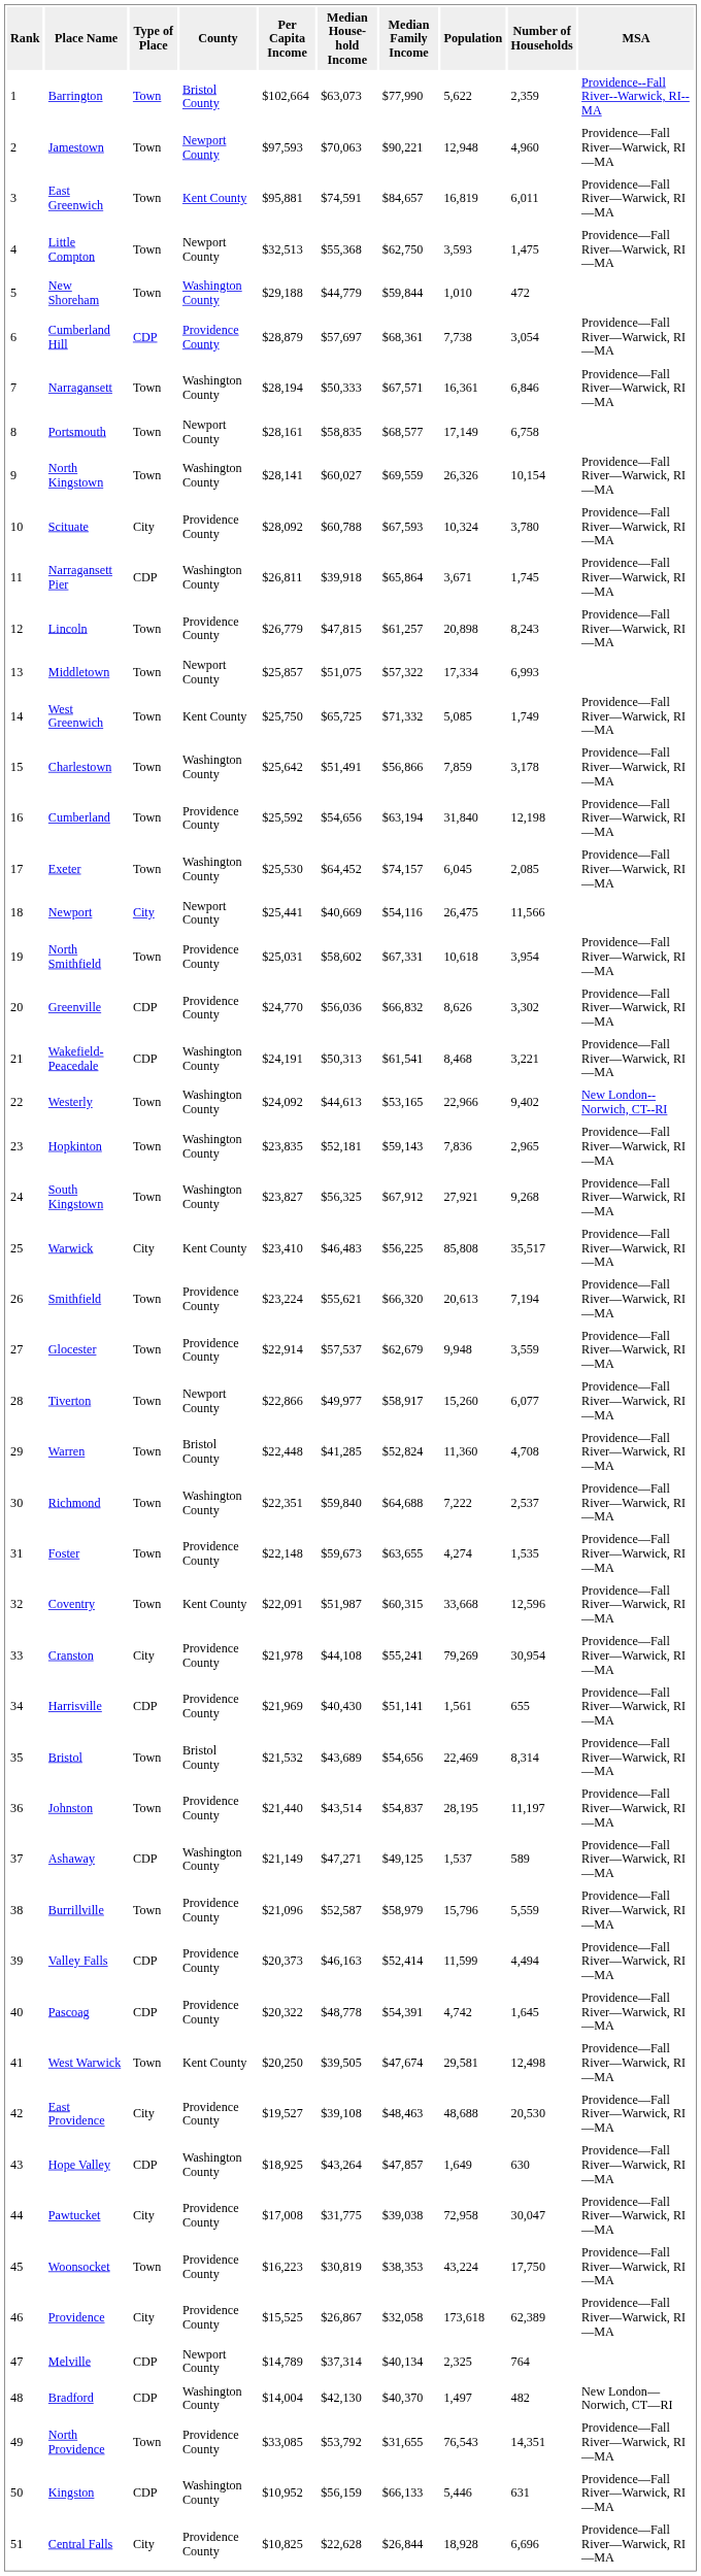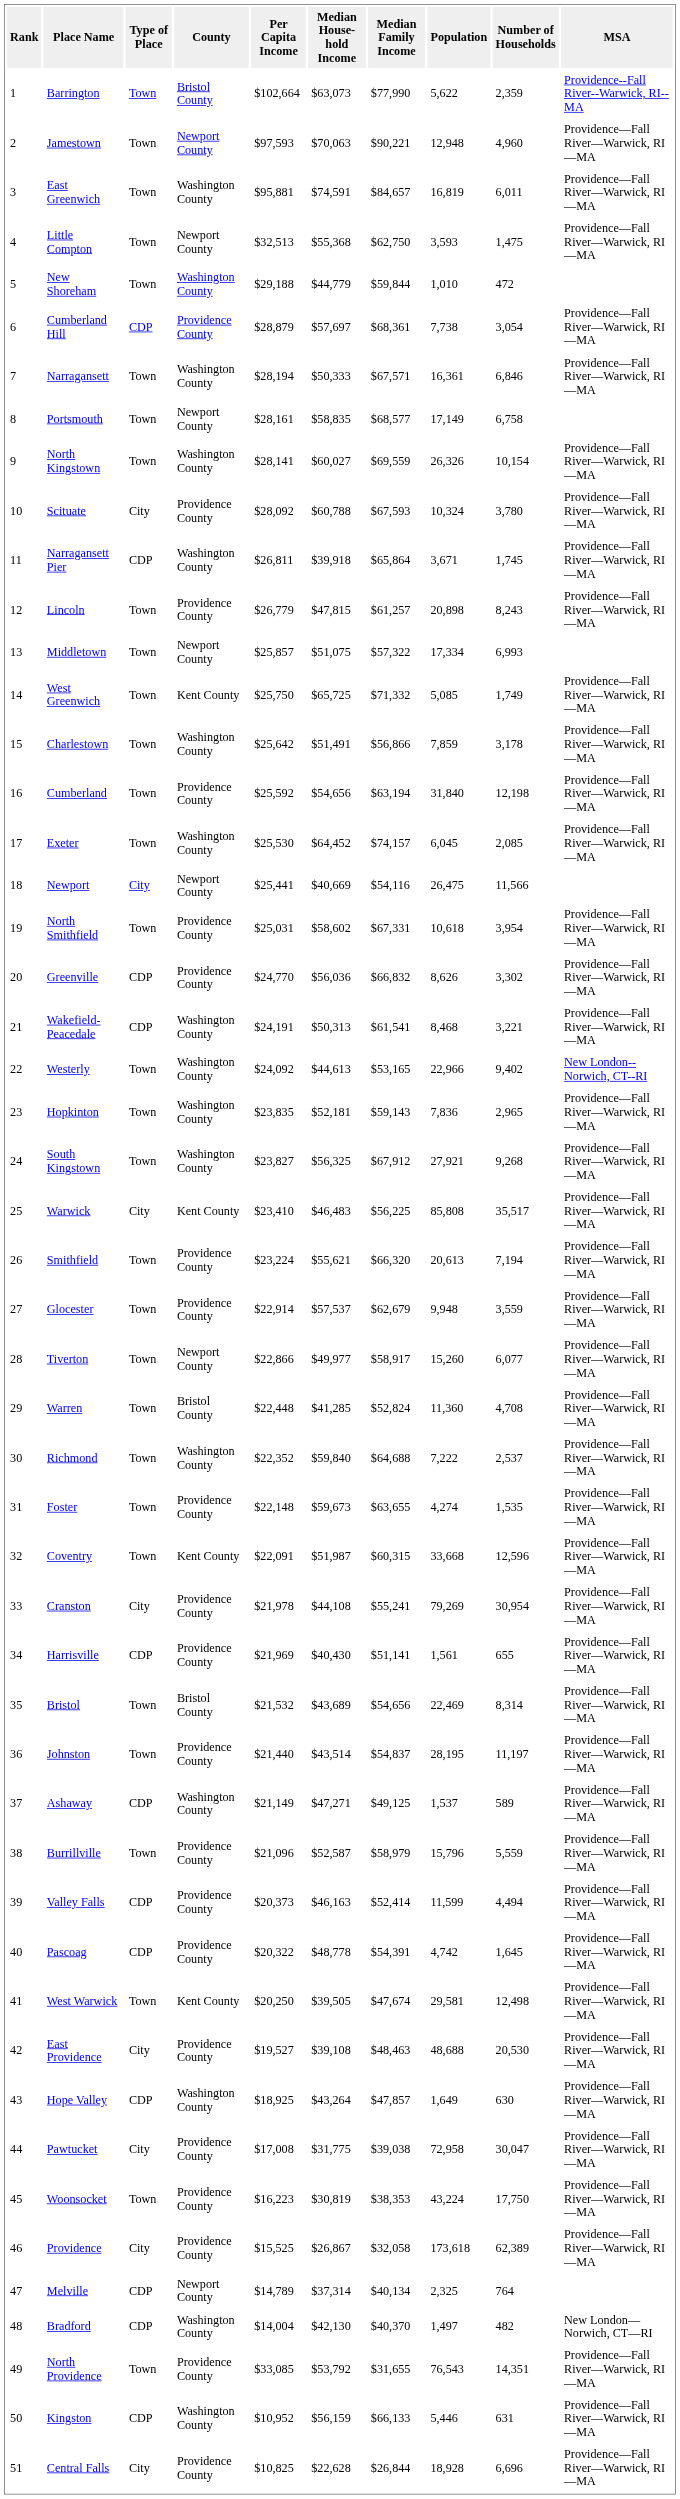 <table class="toccolours" class="wikitable sortable" clear="both" align="center" cellpadding="4" cellspacing="3" style="border: 1px solid #707070;">
 <tr style="background:#efefef;">
 <th>Rank</th>
 <th>Place Name</th>
 <th>Type of Place</th>
 <th>County</th>
 <th>Per Capita<br>Income <br></th>
 <th>Median House-<br>hold Income <br></th>
 <th>Median Family<br>Income <br></th>
 <th>Population</th>
 <th>Number of<br>Households</th>
 <th>MSA</th>
 </tr>
 <tr>
 <td>1</td>
 <td><a href='#'>Barrington</a></td>
 <td><a href='#'>Town</a></td>
 <td><a href='#'>Bristol County</a></td>
 <td>$102,664</td>
 <td>$63,073</td>
 <td>$77,990</td>
 <td>5,622</td>
 <td>2,359</td>
 <td><a href='#'>Providence--Fall River--Warwick, RI--MA</a></td>
 </tr>
 <tr --->
 <td>2</td>
 <td><a href='#'>Jamestown</a></td>
 <td>Town</td>
 <td><a href='#'>Newport County</a></td>
 <td>$97,593</td>
 <td>$70,063</td>
 <td>$90,221</td>
 <td>12,948</td>
 <td>4,960</td>
 <td>Providence—Fall River—Warwick, RI—MA</td>
 </tr>
 <tr --->
 <td>3</td>
 <td><a href='#'>East Greenwich</a></td>
 <td>Town</td>
-<td><a href='#'>Kent County</a></td>
+<td>Washington County</td>
 <td>$95,881</td>
 <td>$74,591</td>
 <td>$84,657</td>
 <td>16,819</td>
 <td>6,011</td>
 <td>Providence—Fall River—Warwick, RI—MA</td>
 </tr>
 <tr --->
 <td>4</td>
 <td><a href='#'>Little Compton</a></td>
 <td>Town</td>
 <td>Newport County</td>
 <td>$32,513</td>
 <td>$55,368</td>
 <td>$62,750</td>
 <td>3,593</td>
 <td>1,475</td>
 <td>Providence—Fall River—Warwick, RI—MA</td>
 </tr>
 <tr --->
 <td>5</td>
 <td><a href='#'>New Shoreham</a></td>
 <td>Town</td>
 <td><a href='#'>Washington County</a></td>
 <td>$29,188</td>
 <td>$44,779</td>
 <td>$59,844</td>
 <td>1,010</td>
 <td>472</td>
 <td></td>
 </tr>
 <tr --->
 <td>6</td>
 <td><a href='#'>Cumberland Hill</a></td>
 <td><a href='#'>CDP</a></td>
 <td><a href='#'>Providence County</a></td>
 <td>$28,879</td>
 <td>$57,697</td>
 <td>$68,361</td>
 <td>7,738</td>
 <td>3,054</td>
 <td>Providence—Fall River—Warwick, RI—MA</td>
 </tr>
 <tr --->
 <td>7</td>
 <td><a href='#'>Narragansett</a></td>
 <td>Town</td>
 <td>Washington County</td>
 <td>$28,194</td>
 <td>$50,333</td>
 <td>$67,571</td>
 <td>16,361</td>
 <td>6,846</td>
 <td>Providence—Fall River—Warwick, RI—MA</td>
 </tr>
 <tr --->
 <td>8</td>
 <td><a href='#'>Portsmouth</a></td>
 <td>Town</td>
 <td>Newport County</td>
 <td>$28,161</td>
 <td>$58,835</td>
 <td>$68,577</td>
 <td>17,149</td>
 <td>6,758</td>
 <td></td>
 </tr>
 <tr --->
 <td>9</td>
 <td><a href='#'>North Kingstown</a></td>
 <td>Town</td>
 <td>Washington County</td>
 <td>$28,141</td>
 <td>$60,027</td>
 <td>$69,559</td>
 <td>26,326</td>
 <td>10,154</td>
 <td>Providence—Fall River—Warwick, RI—MA</td>
 </tr>
 <tr --->
 <td>10</td>
 <td><a href='#'>Scituate</a></td>
 <td>City</td>
 <td>Providence County</td>
 <td>$28,092</td>
 <td>$60,788</td>
 <td>$67,593</td>
 <td>10,324</td>
 <td>3,780</td>
 <td>Providence—Fall River—Warwick, RI—MA</td>
 </tr>
 <tr --->
 <td>11</td>
 <td><a href='#'>Narragansett Pier</a></td>
 <td>CDP</td>
 <td>Washington County</td>
 <td>$26,811</td>
 <td>$39,918</td>
 <td>$65,864</td>
 <td>3,671</td>
 <td>1,745</td>
 <td>Providence—Fall River—Warwick, RI—MA</td>
 </tr>
 <tr --->
 <td>12</td>
 <td><a href='#'>Lincoln</a></td>
 <td>Town</td>
 <td>Providence County</td>
 <td>$26,779</td>
 <td>$47,815</td>
 <td>$61,257</td>
 <td>20,898</td>
 <td>8,243</td>
 <td>Providence—Fall River—Warwick, RI—MA</td>
 </tr>
 <tr --->
 <td>13</td>
 <td><a href='#'>Middletown</a></td>
 <td>Town</td>
 <td>Newport County</td>
 <td>$25,857</td>
 <td>$51,075</td>
 <td>$57,322</td>
 <td>17,334</td>
 <td>6,993</td>
 <td></td>
 </tr>
 <tr --->
 <td>14</td>
 <td><a href='#'>West Greenwich</a></td>
 <td>Town</td>
 <td>Kent County</td>
 <td>$25,750</td>
 <td>$65,725</td>
 <td>$71,332</td>
 <td>5,085</td>
 <td>1,749</td>
 <td>Providence—Fall River—Warwick, RI—MA</td>
 </tr>
 <tr --->
 <td>15</td>
 <td><a href='#'>Charlestown</a></td>
 <td>Town</td>
 <td>Washington County</td>
 <td>$25,642</td>
 <td>$51,491</td>
 <td>$56,866</td>
 <td>7,859</td>
 <td>3,178</td>
 <td>Providence—Fall River—Warwick, RI—MA</td>
 </tr>
 <tr --->
 <td>16</td>
 <td><a href='#'>Cumberland</a></td>
 <td>Town</td>
 <td>Providence County</td>
 <td>$25,592</td>
 <td>$54,656</td>
 <td>$63,194</td>
 <td>31,840</td>
 <td>12,198</td>
 <td>Providence—Fall River—Warwick, RI—MA</td>
 </tr>
 <tr --->
 <td>17</td>
 <td><a href='#'>Exeter</a></td>
 <td>Town</td>
 <td>Washington County</td>
 <td>$25,530</td>
 <td>$64,452</td>
 <td>$74,157</td>
 <td>6,045</td>
 <td>2,085</td>
 <td>Providence—Fall River—Warwick, RI—MA</td>
 </tr>
 <tr --->
 <td>18</td>
 <td><a href='#'>Newport</a></td>
 <td><a href='#'>City</a></td>
 <td>Newport County</td>
 <td>$25,441</td>
 <td>$40,669</td>
 <td>$54,116</td>
 <td>26,475</td>
 <td>11,566</td>
 <td></td>
 </tr>
 <tr --->
 <td>19</td>
 <td><a href='#'>North Smithfield</a></td>
 <td>Town</td>
 <td>Providence County</td>
 <td>$25,031</td>
 <td>$58,602</td>
 <td>$67,331</td>
 <td>10,618</td>
 <td>3,954</td>
 <td>Providence—Fall River—Warwick, RI—MA</td>
 </tr>
 <tr --->
 <td>20</td>
 <td><a href='#'>Greenville</a></td>
 <td>CDP</td>
 <td>Providence County</td>
 <td>$24,770</td>
 <td>$56,036</td>
 <td>$66,832</td>
 <td>8,626</td>
 <td>3,302</td>
 <td>Providence—Fall River—Warwick, RI—MA</td>
 </tr>
 <tr --->
 <td>21</td>
 <td><a href='#'>Wakefield-Peacedale</a></td>
 <td>CDP</td>
 <td>Washington County</td>
 <td>$24,191</td>
 <td>$50,313</td>
 <td>$61,541</td>
 <td>8,468</td>
 <td>3,221</td>
 <td>Providence—Fall River—Warwick, RI—MA</td>
 </tr>
 <tr --->
 <td>22</td>
 <td><a href='#'>Westerly</a></td>
 <td>Town</td>
 <td>Washington County</td>
 <td>$24,092</td>
 <td>$44,613</td>
 <td>$53,165</td>
 <td>22,966</td>
 <td>9,402</td>
 <td><a href='#'>New London--Norwich, CT--RI</a></td>
 </tr>
 <tr --->
 <td>23</td>
 <td><a href='#'>Hopkinton</a></td>
 <td>Town</td>
 <td>Washington County</td>
 <td>$23,835</td>
 <td>$52,181</td>
 <td>$59,143</td>
 <td>7,836</td>
 <td>2,965</td>
 <td>Providence—Fall River—Warwick, RI—MA</td>
 </tr>
 <tr --->
 <td>24</td>
 <td><a href='#'>South Kingstown</a></td>
 <td>Town</td>
 <td>Washington County</td>
 <td>$23,827</td>
 <td>$56,325</td>
 <td>$67,912</td>
 <td>27,921</td>
 <td>9,268</td>
 <td>Providence—Fall River—Warwick, RI—MA</td>
 </tr>
 <tr --->
 <td>25</td>
 <td><a href='#'>Warwick</a></td>
 <td>City</td>
 <td>Kent County</td>
 <td>$23,410</td>
 <td>$46,483</td>
 <td>$56,225</td>
 <td>85,808</td>
 <td>35,517</td>
 <td>Providence—Fall River—Warwick, RI—MA</td>
 </tr>
 <tr --->
 <td>26</td>
 <td><a href='#'>Smithfield</a></td>
 <td>Town</td>
 <td>Providence County</td>
 <td>$23,224</td>
 <td>$55,621</td>
 <td>$66,320</td>
 <td>20,613</td>
 <td>7,194</td>
 <td>Providence—Fall River—Warwick, RI—MA</td>
 </tr>
 <tr --->
 <td>27</td>
 <td><a href='#'>Glocester</a></td>
 <td>Town</td>
 <td>Providence County</td>
 <td>$22,914</td>
 <td>$57,537</td>
 <td>$62,679</td>
 <td>9,948</td>
 <td>3,559</td>
 <td>Providence—Fall River—Warwick, RI—MA</td>
 </tr>
 <tr --->
 <td>28</td>
 <td><a href='#'>Tiverton</a></td>
 <td>Town</td>
 <td>Newport County</td>
 <td>$22,866</td>
 <td>$49,977</td>
 <td>$58,917</td>
 <td>15,260</td>
 <td>6,077</td>
 <td>Providence—Fall River—Warwick, RI—MA</td>
 </tr>
 <tr --->
 <td>29</td>
 <td><a href='#'>Warren</a></td>
 <td>Town</td>
 <td>Bristol County</td>
 <td>$22,448</td>
 <td>$41,285</td>
 <td>$52,824</td>
 <td>11,360</td>
 <td>4,708</td>
 <td>Providence—Fall River—Warwick, RI—MA</td>
 </tr>
 <tr --->
 <td>30</td>
 <td><a href='#'>Richmond</a></td>
 <td>Town</td>
 <td>Washington County</td>
-<td>$22,351</td>
+<td>$22,352</td>
 <td>$59,840</td>
 <td>$64,688</td>
 <td>7,222</td>
 <td>2,537</td>
 <td>Providence—Fall River—Warwick, RI—MA</td>
 </tr>
 <tr --->
 <td>31</td>
 <td><a href='#'>Foster</a></td>
 <td>Town</td>
 <td>Providence County</td>
 <td>$22,148</td>
 <td>$59,673</td>
 <td>$63,655</td>
 <td>4,274</td>
 <td>1,535</td>
 <td>Providence—Fall River—Warwick, RI—MA</td>
 </tr>
 <tr --->
 <td>32</td>
 <td><a href='#'>Coventry</a></td>
 <td>Town</td>
 <td>Kent County</td>
 <td>$22,091</td>
 <td>$51,987</td>
 <td>$60,315</td>
 <td>33,668</td>
 <td>12,596</td>
 <td>Providence—Fall River—Warwick, RI—MA</td>
 </tr>
 <tr --->
 <td>33</td>
 <td><a href='#'>Cranston</a></td>
 <td>City</td>
 <td>Providence County</td>
 <td>$21,978</td>
 <td>$44,108</td>
 <td>$55,241</td>
 <td>79,269</td>
 <td>30,954</td>
 <td>Providence—Fall River—Warwick, RI—MA</td>
 </tr>
 <tr --->
 <td>34</td>
 <td><a href='#'>Harrisville</a></td>
 <td>CDP</td>
 <td>Providence County</td>
 <td>$21,969</td>
 <td>$40,430</td>
 <td>$51,141</td>
 <td>1,561</td>
 <td>655</td>
 <td>Providence—Fall River—Warwick, RI—MA</td>
 </tr>
 <tr --->
 <td>35</td>
 <td><a href='#'>Bristol</a></td>
 <td>Town</td>
 <td>Bristol County</td>
 <td>$21,532</td>
 <td>$43,689</td>
 <td>$54,656</td>
 <td>22,469</td>
 <td>8,314</td>
 <td>Providence—Fall River—Warwick, RI—MA</td>
 </tr>
 <tr --->
 <td>36</td>
 <td><a href='#'>Johnston</a></td>
 <td>Town</td>
 <td>Providence County</td>
 <td>$21,440</td>
 <td>$43,514</td>
 <td>$54,837</td>
 <td>28,195</td>
 <td>11,197</td>
 <td>Providence—Fall River—Warwick, RI—MA</td>
 </tr>
 <tr --->
 <td>37</td>
 <td><a href='#'>Ashaway</a></td>
 <td>CDP</td>
 <td>Washington County</td>
 <td>$21,149</td>
 <td>$47,271</td>
 <td>$49,125</td>
 <td>1,537</td>
 <td>589</td>
 <td>Providence—Fall River—Warwick, RI—MA</td>
 </tr>
 <tr --->
 <td>38</td>
 <td><a href='#'>Burrillville</a></td>
 <td>Town</td>
 <td>Providence County</td>
 <td>$21,096</td>
 <td>$52,587</td>
 <td>$58,979</td>
 <td>15,796</td>
 <td>5,559</td>
 <td>Providence—Fall River—Warwick, RI—MA</td>
 </tr>
 <tr --->
 <td>39</td>
 <td><a href='#'>Valley Falls</a></td>
 <td>CDP</td>
 <td>Providence County</td>
 <td>$20,373</td>
 <td>$46,163</td>
 <td>$52,414</td>
 <td>11,599</td>
 <td>4,494</td>
 <td>Providence—Fall River—Warwick, RI—MA</td>
 </tr>
 <tr --->
 <td>40</td>
 <td><a href='#'>Pascoag</a></td>
 <td>CDP</td>
 <td>Providence County</td>
 <td>$20,322</td>
 <td>$48,778</td>
 <td>$54,391</td>
 <td>4,742</td>
 <td>1,645</td>
 <td>Providence—Fall River—Warwick, RI—MA</td>
 </tr>
 <tr --->
 <td>41</td>
 <td><a href='#'>West Warwick</a></td>
 <td>Town</td>
 <td>Kent County</td>
 <td>$20,250</td>
 <td>$39,505</td>
 <td>$47,674</td>
 <td>29,581</td>
 <td>12,498</td>
 <td>Providence—Fall River—Warwick, RI—MA</td>
 </tr>
 <tr --->
 <td>42</td>
 <td><a href='#'>East Providence</a></td>
 <td>City</td>
 <td>Providence County</td>
 <td>$19,527</td>
 <td>$39,108</td>
 <td>$48,463</td>
 <td>48,688</td>
 <td>20,530</td>
 <td>Providence—Fall River—Warwick, RI—MA</td>
 </tr>
 <tr --->
 <td>43</td>
 <td><a href='#'>Hope Valley</a></td>
 <td>CDP</td>
 <td>Washington County</td>
 <td>$18,925</td>
 <td>$43,264</td>
 <td>$47,857</td>
 <td>1,649</td>
 <td>630</td>
 <td>Providence—Fall River—Warwick, RI—MA</td>
 </tr>
 <tr --->
 <td>44</td>
 <td><a href='#'>Pawtucket</a></td>
 <td>City</td>
 <td>Providence County</td>
 <td>$17,008</td>
 <td>$31,775</td>
 <td>$39,038</td>
 <td>72,958</td>
 <td>30,047</td>
 <td>Providence—Fall River—Warwick, RI—MA</td>
 </tr>
 <tr --->
 <td>45</td>
 <td><a href='#'>Woonsocket</a></td>
 <td>Town</td>
 <td>Providence County</td>
 <td>$16,223</td>
 <td>$30,819</td>
 <td>$38,353</td>
 <td>43,224</td>
 <td>17,750</td>
 <td>Providence—Fall River—Warwick, RI—MA</td>
 </tr>
 <tr --->
 <td>46</td>
 <td><a href='#'>Providence</a></td>
 <td>City</td>
 <td>Providence County</td>
 <td>$15,525</td>
 <td>$26,867</td>
 <td>$32,058</td>
 <td>173,618</td>
 <td>62,389</td>
 <td>Providence—Fall River—Warwick, RI—MA</td>
 </tr>
 <tr --->
 <td>47</td>
 <td><a href='#'>Melville</a></td>
 <td>CDP</td>
 <td>Newport County</td>
 <td>$14,789</td>
 <td>$37,314</td>
 <td>$40,134</td>
 <td>2,325</td>
 <td>764</td>
 <td></td>
 </tr>
 <tr --->
 <td>48</td>
 <td><a href='#'>Bradford</a></td>
 <td>CDP</td>
 <td>Washington County</td>
 <td>$14,004</td>
 <td>$42,130</td>
 <td>$40,370</td>
 <td>1,497</td>
 <td>482</td>
 <td>New London—Norwich, CT—RI</td>
 </tr>
 <tr --->
 <td>49</td>
 <td><a href='#'>North Providence</a></td>
 <td>Town</td>
 <td>Providence County</td>
 <td>$33,085</td>
 <td>$53,792</td>
 <td>$31,655</td>
 <td>76,543</td>
 <td>14,351</td>
 <td>Providence—Fall River—Warwick, RI—MA</td>
 </tr>
 <tr --->
 <td>50</td>
 <td><a href='#'>Kingston</a></td>
 <td>CDP</td>
 <td>Washington County</td>
 <td>$10,952</td>
 <td>$56,159</td>
 <td>$66,133</td>
 <td>5,446</td>
 <td>631</td>
 <td>Providence—Fall River—Warwick, RI—MA</td>
 </tr>
 <tr --->
 <td>51</td>
 <td><a href='#'>Central Falls</a></td>
 <td>City</td>
 <td>Providence County</td>
 <td>$10,825</td>
 <td>$22,628</td>
 <td>$26,844</td>
 <td>18,928</td>
 <td>6,696</td>
 <td>Providence—Fall River—Warwick, RI—MA</td>
 </tr>
 </table>
